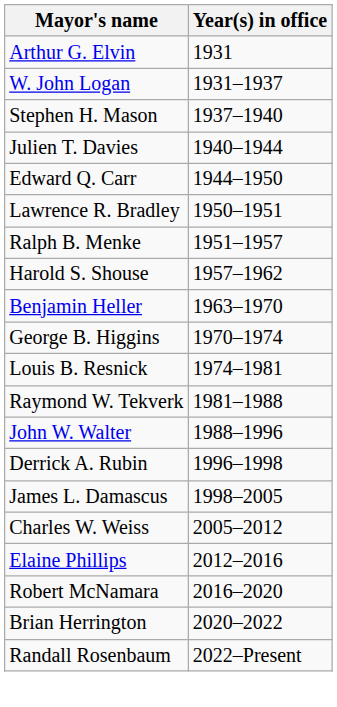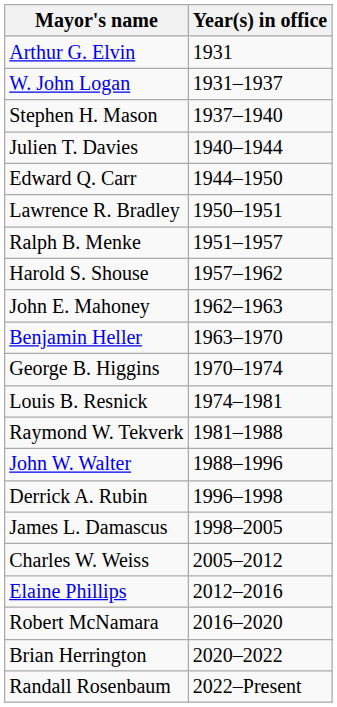 <table class="wikitable mw-collapsible">
 <tr>
 <th>Mayor's name</th>
 <th>Year(s) in office</th>
 </tr>
 <tr>
 <td><a href='#'>Arthur G. Elvin</a></td>
 <td>1931</td>
 </tr>
 <tr>
 <td><a href='#'>W. John Logan</a></td>
 <td>1931–1937</td>
 </tr>
 <tr>
 <td>Stephen H. Mason</td>
 <td>1937–1940</td>
 </tr>
 <tr>
 <td>Julien T. Davies</td>
 <td>1940–1944</td>
 </tr>
 <tr>
 <td>Edward Q. Carr</td>
 <td>1944–1950</td>
 </tr>
 <tr>
 <td>Lawrence R. Bradley</td>
 <td>1950–1951</td>
 </tr>
 <tr>
 <td>Ralph B. Menke</td>
 <td>1951–1957</td>
 </tr>
 <tr>
 <td>Harold S. Shouse</td>
 <td>1957–1962</td>
+</tr>
+<tr>
+<td>John E. Mahoney</td>
+<td>1962–1963</td>
 </tr>
 <tr>
 <td><a href='#'>Benjamin Heller</a></td>
 <td>1963–1970</td>
 </tr>
 <tr>
 <td>George B. Higgins</td>
 <td>1970–1974</td>
 </tr>
 <tr>
 <td>Louis B. Resnick</td>
 <td>1974–1981</td>
 </tr>
 <tr>
 <td>Raymond W. Tekverk</td>
 <td>1981–1988</td>
 </tr>
 <tr>
 <td><a href='#'>John W. Walter</a></td>
 <td>1988–1996</td>
 </tr>
 <tr>
 <td>Derrick A. Rubin</td>
 <td>1996–1998</td>
 </tr>
 <tr>
 <td>James L. Damascus</td>
 <td>1998–2005</td>
 </tr>
 <tr>
 <td>Charles W. Weiss</td>
 <td>2005–2012</td>
 </tr>
 <tr>
 <td><a href='#'>Elaine Phillips</a></td>
 <td>2012–2016</td>
 </tr>
 <tr>
 <td>Robert McNamara</td>
 <td>2016–2020</td>
 </tr>
 <tr>
 <td>Brian Herrington</td>
 <td>2020–2022</td>
 </tr>
 <tr>
 <td>Randall Rosenbaum</td>
 <td>2022–Present</td>
 </tr>
 </table>
